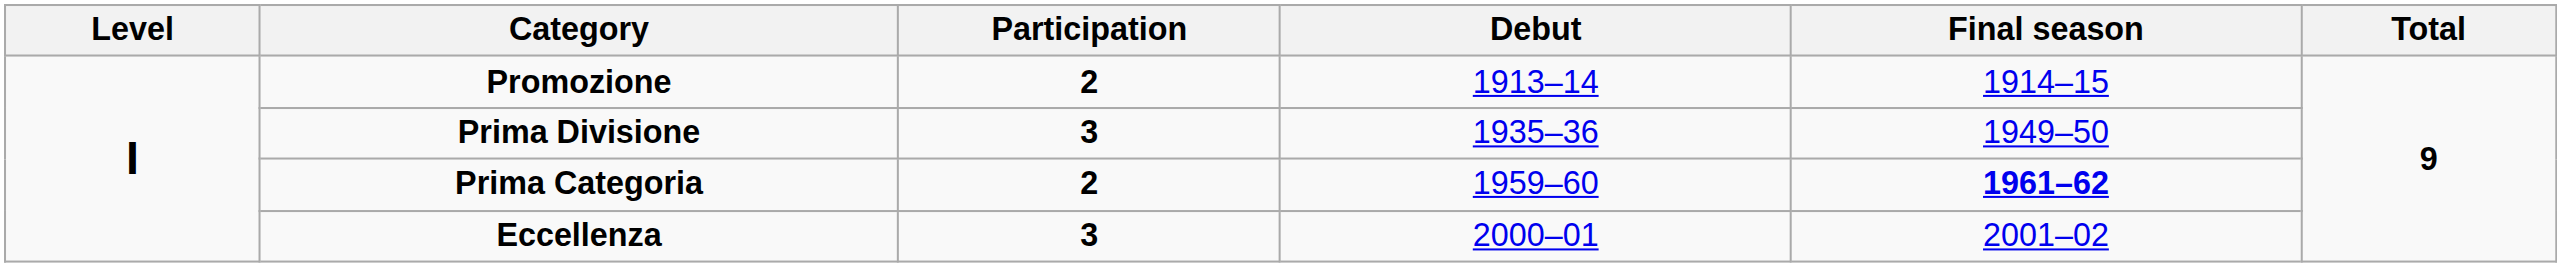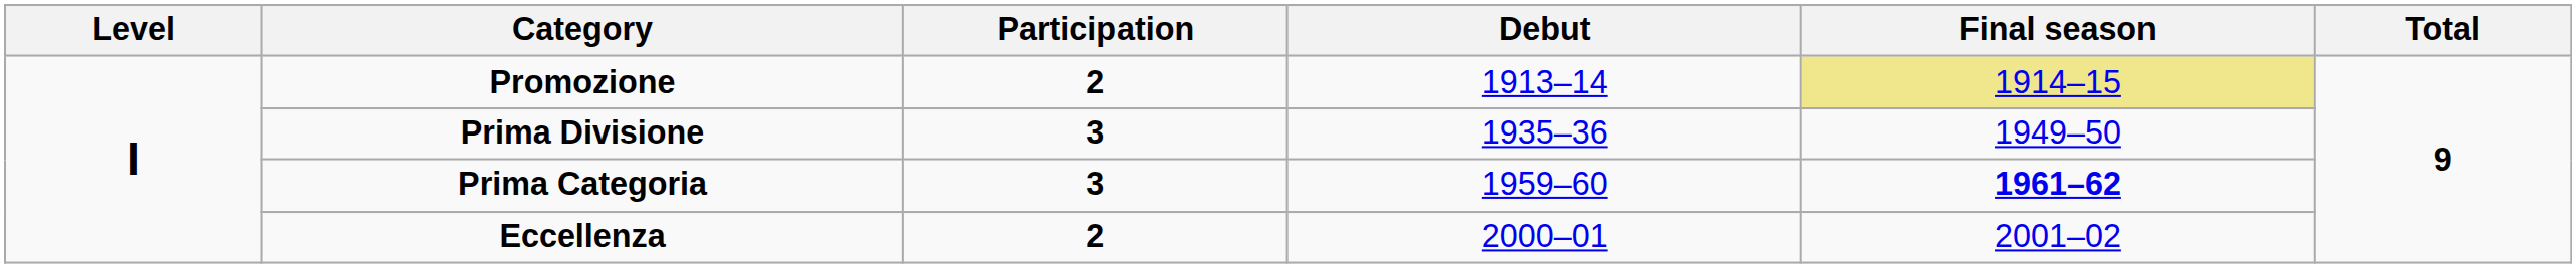 <table class="wikitable center" width=100%>
 <tr>
 <th width="10%">Level</th>
 <th width="25%">Category</th>
 <th width="15%">Participation</th>
 <th width="20%">Debut</th>
 <th width="20%">Final season</th>
 <th width="10%">Total</th>
 </tr>
 <tr>
 <td align="center" rowspan="4"><big><big><strong>I</strong></big></big></td>
 <td align="center"><strong>Promozione</strong></td>
 <td align="center"><strong>2</strong></td>
 <td align="center"><a href='#'>1913–14</a></td>
-<td align="center"><a href='#'>1914–15</a></td>
+<td align="center" style="background: khaki;"><a href='#'>1914–15</a></td>
 <td align="center" rowspan="4"><strong>9</strong></td>
 </tr>
 <tr>
 <td align="center"><strong>Prima Divisione</strong></td>
 <td align="center"><strong>3</strong></td>
 <td align="center"><a href='#'>1935–36</a></td>
 <td align="center"><a href='#'>1949–50</a></td>
 </tr>
 <tr>
 <td align="center"><strong>Prima Categoria</strong></td>
-<td align="center"><strong>2</strong></td>
+<td align="center"><strong>3</strong></td>
 <td align="center"><a href='#'>1959–60</a></td>
 <td align="center"><strong><a href='#'>1961–62</a></strong></td>
 </tr>
 <tr>
 <td align="center"><strong>Eccellenza</strong></td>
-<td align="center"><strong>3</strong></td>
+<td align="center"><strong>2</strong></td>
 <td align="center"><a href='#'>2000–01</a></td>
 <td align="center"><a href='#'>2001–02</a></td>
 </tr>
 </table>
